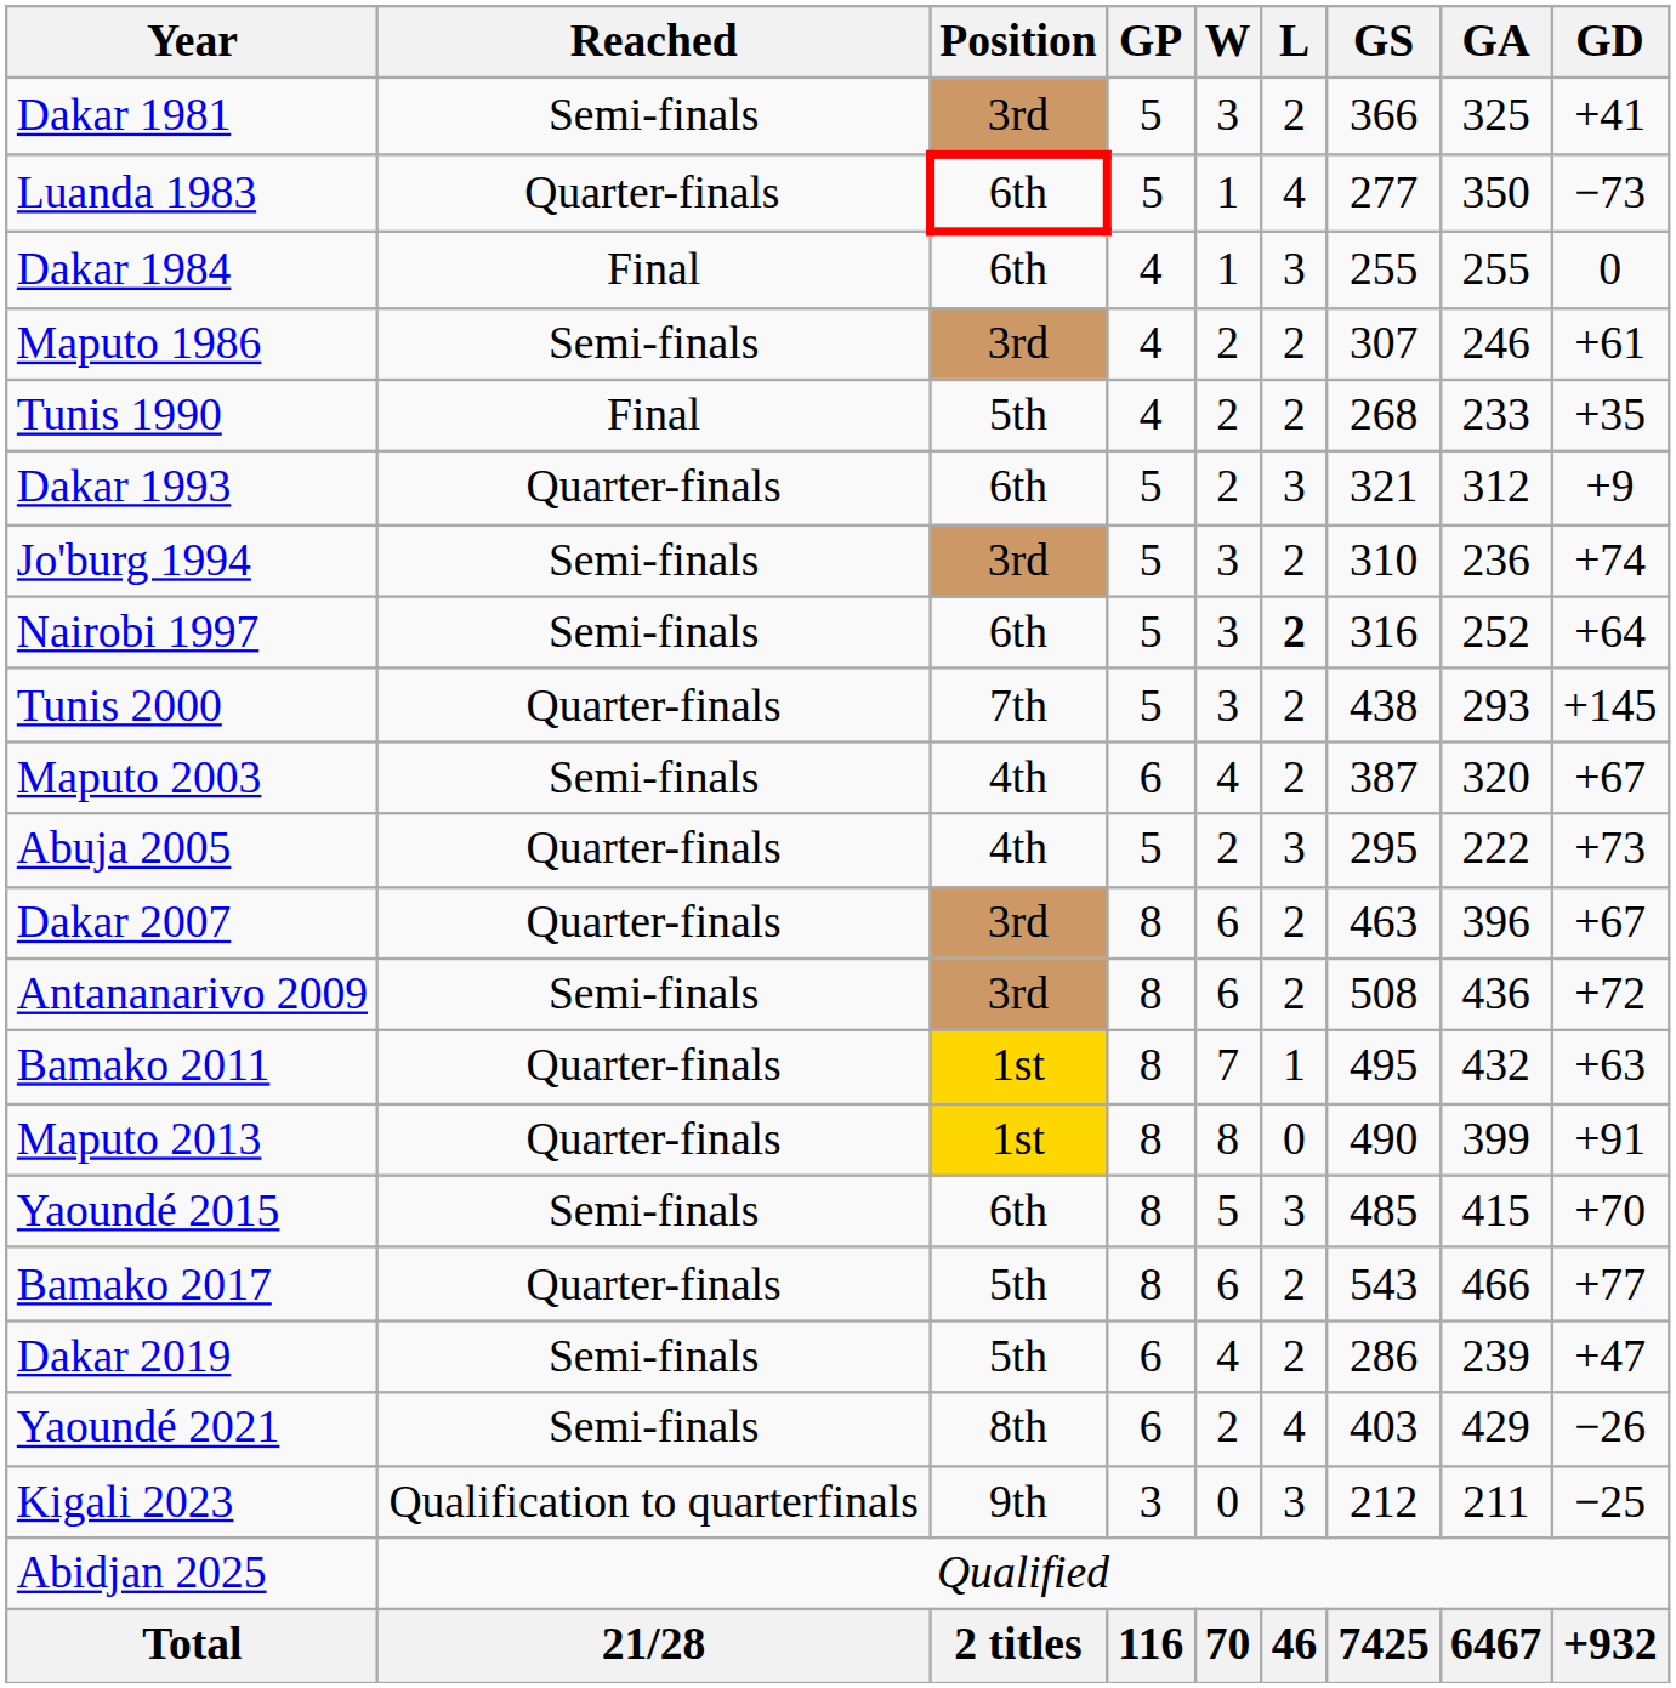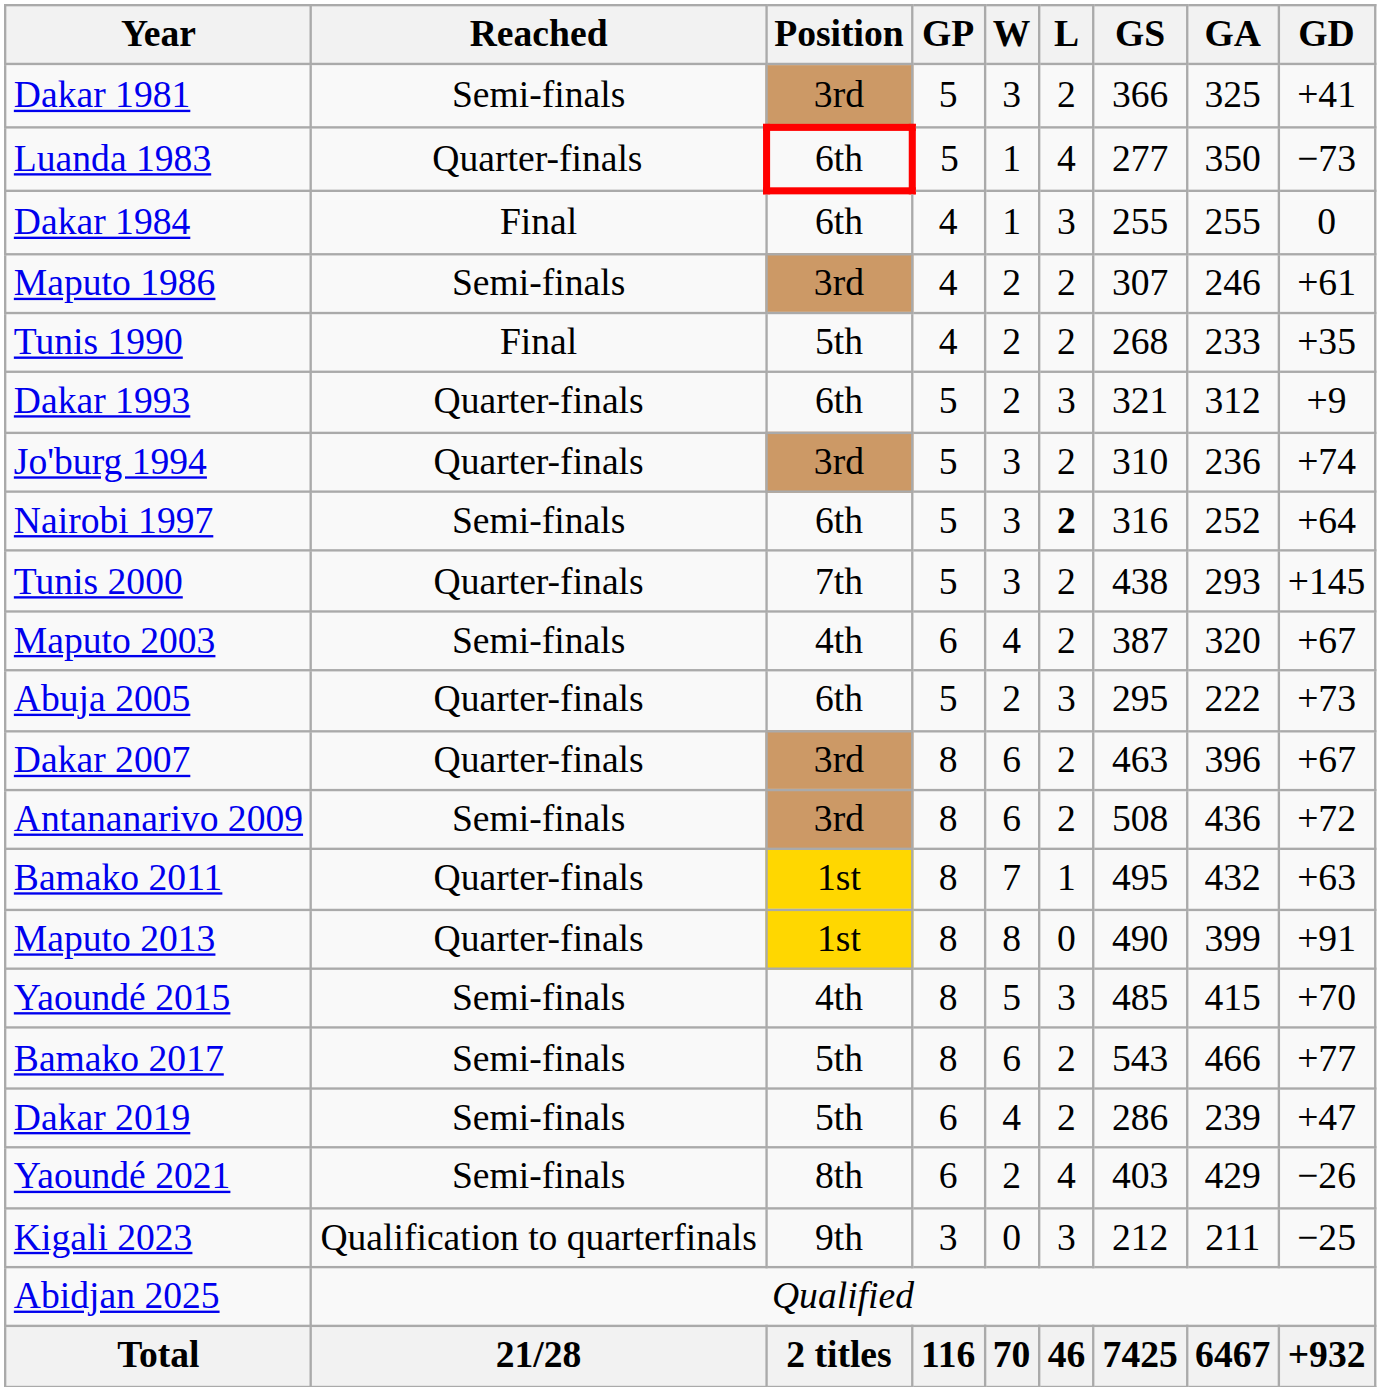 <table class="wikitable" style="text-align: center;">
 <tr>
 <th>Year</th>
 <th>Reached</th>
 <th>Position</th>
 <th>GP</th>
 <th>W</th>
 <th>L</th>
 <th>GS</th>
 <th>GA</th>
 <th>GD</th>
 </tr>
 <tr>
 <td align=left> <a href='#'>Dakar 1981</a></td>
 <td>Semi-finals</td>
 <td bgcolor=#cc9966>3rd</td>
 <td>5</td>
 <td>3</td>
 <td>2</td>
 <td>366</td>
 <td>325</td>
 <td>+41</td>
 </tr>
 <tr>
 <td align=left> <a href='#'>Luanda 1983</a></td>
 <td>Quarter-finals</td>
 <td style="border: 3px solid red">6th</td>
 <td>5</td>
 <td>1</td>
 <td>4</td>
 <td>277</td>
 <td>350</td>
 <td>−73</td>
 </tr>
 <tr>
 <td align=left> <a href='#'>Dakar 1984</a></td>
 <td>Final</td>
 <td>6th</td>
 <td>4</td>
 <td>1</td>
 <td>3</td>
 <td>255</td>
 <td>255</td>
 <td>0</td>
 </tr>
 <tr>
 <td align=left> <a href='#'>Maputo 1986</a></td>
 <td>Semi-finals</td>
 <td bgcolor=#cc9966>3rd</td>
 <td>4</td>
 <td>2</td>
 <td>2</td>
 <td>307</td>
 <td>246</td>
 <td>+61</td>
 </tr>
 <tr>
 <td align=left> <a href='#'>Tunis 1990</a></td>
 <td>Final</td>
 <td>5th</td>
 <td>4</td>
 <td>2</td>
 <td>2</td>
 <td>268</td>
 <td>233</td>
 <td>+35</td>
 </tr>
 <tr>
 <td align=left> <a href='#'>Dakar 1993</a></td>
 <td>Quarter-finals</td>
 <td>6th</td>
 <td>5</td>
 <td>2</td>
 <td>3</td>
 <td>321</td>
 <td>312</td>
 <td>+9</td>
 </tr>
 <tr>
 <td align=left> <a href='#'>Jo'burg 1994</a></td>
-<td>Semi-finals</td>
+<td>Quarter-finals</td>
 <td bgcolor=#cc9966>3rd</td>
 <td>5</td>
 <td>3</td>
 <td>2</td>
 <td>310</td>
 <td>236</td>
 <td>+74</td>
 </tr>
 <tr>
 <td align=left> <a href='#'>Nairobi 1997</a></td>
 <td>Semi-finals</td>
 <td>6th</td>
 <td>5</td>
 <td>3</td>
 <td><strong>2</strong></td>
 <td>316</td>
 <td>252</td>
 <td>+64</td>
 </tr>
 <tr>
 <td align=left> <a href='#'>Tunis 2000</a></td>
 <td>Quarter-finals</td>
 <td>7th</td>
 <td>5</td>
 <td>3</td>
 <td>2</td>
 <td>438</td>
 <td>293</td>
 <td>+145</td>
 </tr>
 <tr>
 <td align=left> <a href='#'>Maputo 2003</a></td>
 <td>Semi-finals</td>
 <td>4th</td>
 <td>6</td>
 <td>4</td>
 <td>2</td>
 <td>387</td>
 <td>320</td>
 <td>+67</td>
 </tr>
 <tr>
 <td align=left> <a href='#'>Abuja 2005</a></td>
 <td>Quarter-finals</td>
-<td>4th</td>
+<td>6th</td>
 <td>5</td>
 <td>2</td>
 <td>3</td>
 <td>295</td>
 <td>222</td>
 <td>+73</td>
 </tr>
 <tr>
 <td align=left> <a href='#'>Dakar 2007</a></td>
 <td>Quarter-finals</td>
 <td bgcolor=#cc9966>3rd</td>
 <td>8</td>
 <td>6</td>
 <td>2</td>
 <td>463</td>
 <td>396</td>
 <td>+67</td>
 </tr>
 <tr>
 <td align=left> <a href='#'>Antananarivo 2009</a></td>
 <td>Semi-finals</td>
 <td bgcolor=#cc9966>3rd</td>
 <td>8</td>
 <td>6</td>
 <td>2</td>
 <td>508</td>
 <td>436</td>
 <td>+72</td>
 </tr>
 <tr>
 <td align=left> <a href='#'>Bamako 2011</a></td>
 <td>Quarter-finals</td>
 <td bgcolor=gold>1st</td>
 <td>8</td>
 <td>7</td>
 <td>1</td>
 <td>495</td>
 <td>432</td>
 <td>+63</td>
 </tr>
 <tr>
 <td align=left> <a href='#'>Maputo 2013</a></td>
 <td>Quarter-finals</td>
 <td bgcolor=gold>1st</td>
 <td>8</td>
 <td>8</td>
 <td>0</td>
 <td>490</td>
 <td>399</td>
 <td>+91</td>
 </tr>
 <tr>
 <td align=left> <a href='#'>Yaoundé 2015</a></td>
 <td>Semi-finals</td>
-<td>6th</td>
+<td>4th</td>
 <td>8</td>
 <td>5</td>
 <td>3</td>
 <td>485</td>
 <td>415</td>
 <td>+70</td>
 </tr>
 <tr>
 <td align=left> <a href='#'>Bamako 2017</a></td>
-<td>Quarter-finals</td>
+<td>Semi-finals</td>
 <td>5th</td>
 <td>8</td>
 <td>6</td>
 <td>2</td>
 <td>543</td>
 <td>466</td>
 <td>+77</td>
 </tr>
 <tr>
 <td align=left> <a href='#'>Dakar 2019</a></td>
 <td>Semi-finals</td>
 <td>5th</td>
 <td>6</td>
 <td>4</td>
 <td>2</td>
 <td>286</td>
 <td>239</td>
 <td>+47</td>
 </tr>
 <tr>
 <td align=left> <a href='#'>Yaoundé 2021</a></td>
 <td>Semi-finals</td>
 <td>8th</td>
 <td>6</td>
 <td>2</td>
 <td>4</td>
 <td>403</td>
 <td>429</td>
 <td>−26</td>
 </tr>
 <tr>
 <td align=left> <a href='#'>Kigali 2023</a></td>
 <td>Qualification to quarterfinals</td>
 <td>9th</td>
 <td>3</td>
 <td>0</td>
 <td>3</td>
 <td>212</td>
 <td>211</td>
 <td>−25</td>
 </tr>
 <tr>
 <td align=left> <a href='#'>Abidjan 2025</a></td>
 <td colspan=8><em>Qualified</em></td>
 </tr>
 <tr>
 <th>Total</th>
 <th>21/28</th>
 <th>2 titles</th>
 <th>116</th>
 <th>70</th>
 <th>46</th>
 <th>7425</th>
 <th>6467</th>
 <th>+932</th>
 </tr>
 </table>
